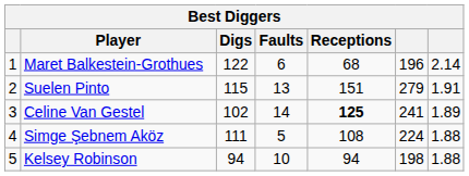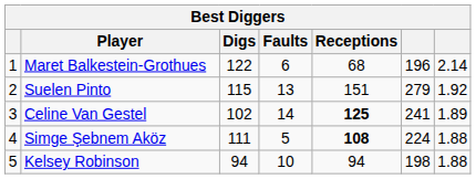 <table class="wikitable sortable" style=font-size:90%>
 <tr>
 <th colspan=7>Best Diggers</th>
 </tr>
 <tr>
 <th></th>
 <th width=180>Player</th>
 <th width=20>Digs</th>
 <th width=20>Faults</th>
 <th width=20>Receptions</th>
 <th width=20></th>
 <th width=20></th>
 </tr>
 <tr>
 <td>1</td>
 <td> <a href='#'>Maret Balkestein-Grothues</a></td>
 <td align=center>122</td>
 <td align=center>6</td>
 <td align=center>68</td>
 <td align=center>196</td>
 <td align=center>2.14</td>
 </tr>
 <tr>
 <td>2</td>
 <td> <a href='#'>Suelen Pinto</a></td>
 <td align=center>115</td>
 <td align=center>13</td>
 <td align=center>151</td>
 <td align=center>279</td>
-<td align=center>1.91</td>
+<td align=center>1.92</td>
 </tr>
 <tr>
 <td>3</td>
 <td> <a href='#'>Celine Van Gestel</a></td>
 <td align=center>102</td>
 <td align=center>14</td>
 <td align=center><strong>125</strong></td>
 <td align=center>241</td>
 <td align=center>1.89</td>
 </tr>
 <tr>
 <td>4</td>
 <td> <a href='#'>Simge Şebnem Aköz</a></td>
 <td align=center>111</td>
 <td align=center>5</td>
-<td align=center>108</td>
+<td align=center><strong>108</strong></td>
 <td align=center>224</td>
 <td align=center>1.88</td>
 </tr>
 <tr>
 <td>5</td>
 <td> <a href='#'>Kelsey Robinson</a></td>
 <td align=center>94</td>
 <td align=center>10</td>
 <td align=center>94</td>
 <td align=center>198</td>
 <td align=center>1.88</td>
 </tr>
 </table>
